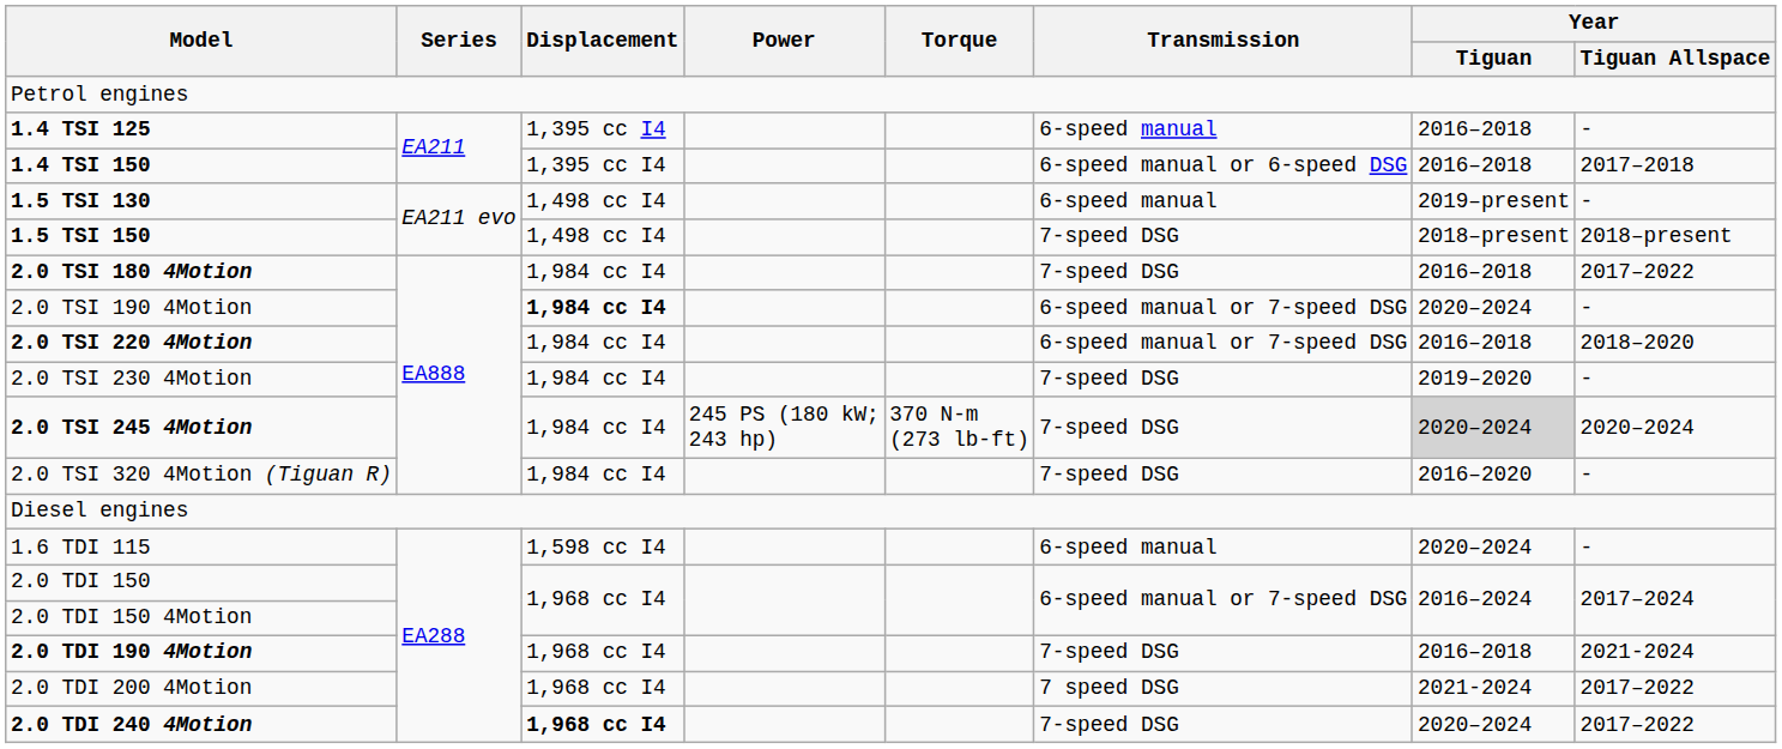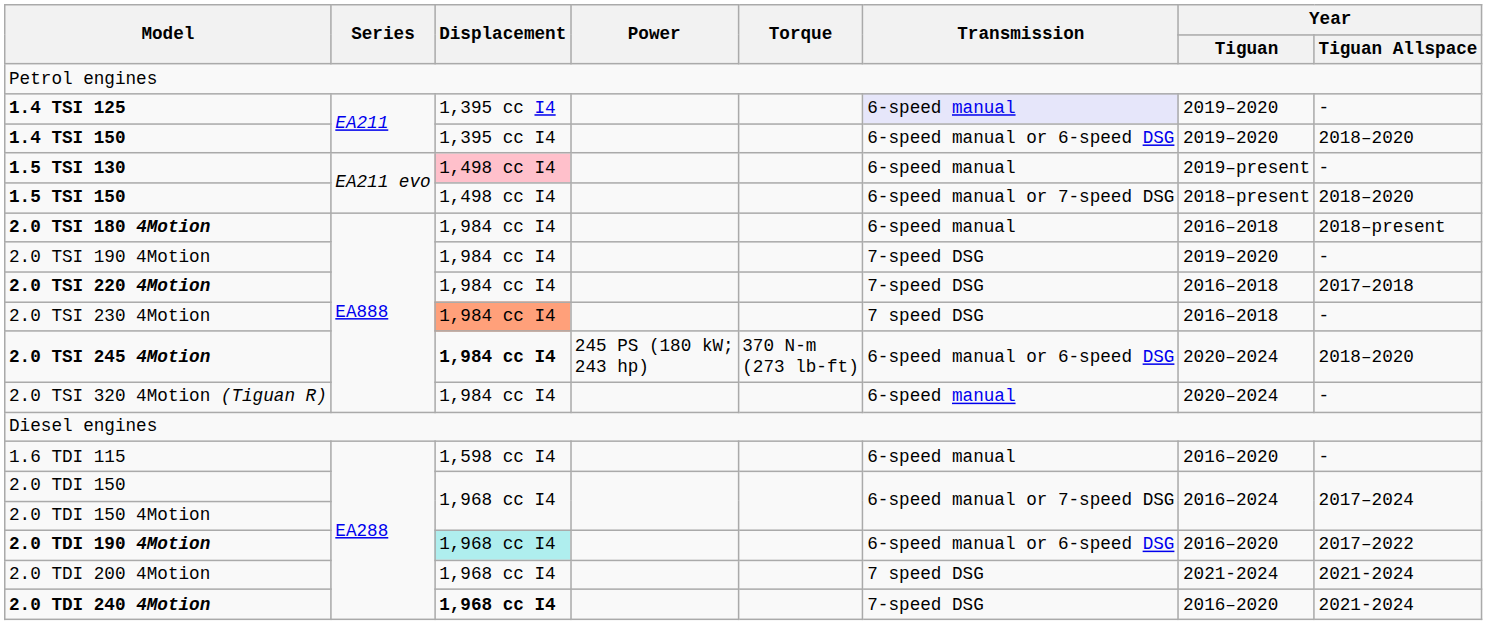 <table class="wikitable" style="text-align:left; font-size:90%;">
 <tr>
 <th rowspan="2">Model</th>
 <th rowspan="2">Series</th>
 <th rowspan="2">Displacement</th>
 <th rowspan="2">Power</th>
 <th rowspan="2">Torque</th>
 <th rowspan="2">Transmission</th>
 <th colspan="2">Year</th>
 </tr>
 <tr>
 <th>Tiguan</th>
 <th>Tiguan Allspace</th>
 </tr>
 <tr>
 <td colspan="8" >Petrol engines</td>
 </tr>
 <tr>
 <td><strong>1.4 TSI 125</strong></td>
 <td rowspan="2"><em><a href='#'>EA211</a></em></td>
 <td>1,395 cc <a href='#'>I4</a></td>
 <td></td>
 <td></td>
-<td>6-speed <a href='#'>manual</a></td>
-<td>2016–2018</td>
+<td style="background: lavender;">6-speed <a href='#'>manual</a></td>
+<td>2019–2020</td>
 <td>-</td>
 </tr>
 <tr>
 <td><strong>1.4 TSI 150</strong></td>
 <td>1,395 cc I4</td>
 <td></td>
 <td></td>
 <td>6-speed manual or 6-speed <a href='#'>DSG</a></td>
-<td>2016–2018</td>
-<td>2017–2018</td>
+<td>2019–2020</td>
+<td>2018–2020</td>
 </tr>
 <tr>
 <td><strong>1.5 TSI 130</strong></td>
 <td rowspan="2"><em>EA211 evo</em></td>
-<td>1,498 cc I4</td>
+<td style="background: pink;">1,498 cc I4</td>
 <td></td>
 <td></td>
 <td>6-speed manual</td>
 <td>2019–present</td>
 <td>-</td>
 </tr>
 <tr>
 <td><strong>1.5 TSI 150</strong></td>
 <td>1,498 cc I4</td>
 <td></td>
 <td></td>
-<td>7-speed DSG</td>
+<td>6-speed manual or 7-speed DSG</td>
 <td>2018–present</td>
-<td>2018–present</td>
+<td>2018–2020</td>
 </tr>
 <tr>
 <td><strong>2.0 TSI 180 <em>4Motion<strong><em></td>
 <td rowspan="6"></em><a href='#'>EA888</a><em></td>
 <td>1,984 cc I4</td>
 <td></td>
 <td></td>
-<td>7-speed DSG</td>
+<td>6-speed manual</td>
 <td>2016–2018</td>
-<td>2017–2022</td>
+<td>2018–present</td>
 </tr>
 <tr>
 <td></strong>2.0 TSI 190 </em>4Motion</em></strong></td>
-<td><strong>1,984 cc I4</strong></td>
-<td></td>
-<td></td>
-<td>6-speed manual or 7-speed DSG</td>
-<td>2020–2024</td>
-<td>-</td>
-</tr>
-<tr>
-<td><strong>2.0 TSI 220 <em>4Motion<strong><em></td>
-<td>1,984 cc I4</td>
-<td></td>
-<td></td>
-<td>6-speed manual or 7-speed DSG</td>
-<td>2016–2018</td>
-<td>2018–2020</td>
-</tr>
-<tr>
-<td></strong>2.0 TSI 230 </em>4Motion</em></strong></td>
 <td>1,984 cc I4</td>
 <td></td>
 <td></td>
 <td>7-speed DSG</td>
 <td>2019–2020</td>
 <td>-</td>
 </tr>
 <tr>
+<td><strong>2.0 TSI 220 <em>4Motion<strong><em></td>
+<td>1,984 cc I4</td>
+<td></td>
+<td></td>
+<td>7-speed DSG</td>
+<td>2016–2018</td>
+<td>2017–2018</td>
+</tr>
+<tr>
+<td></strong>2.0 TSI 230 </em>4Motion</em></strong></td>
+<td style="background: lightsalmon;">1,984 cc I4</td>
+<td></td>
+<td></td>
+<td>7 speed DSG</td>
+<td>2016–2018</td>
+<td>-</td>
+</tr>
+<tr>
 <td><strong>2.0 TSI 245 <em>4Motion<strong><em></td>
-<td>1,984 cc I4</td>
+<td><strong>1,984 cc I4</strong></td>
 <td>245 PS (180 kW;<br>243 hp)</td>
 <td>370 N-m<br>(273 lb-ft)</td>
-<td>7-speed DSG</td>
-<td style="background: lightgrey;">2020–2024</td>
+<td>6-speed manual or 6-speed <a href='#'>DSG</a></td>
 <td>2020–2024</td>
+<td>2018–2020</td>
 </tr>
 <tr>
 <td></strong>2.0 TSI 320 </em>4Motion<em> (Tiguan R)<strong></td>
 <td>1,984 cc I4</td>
 <td></td>
 <td></td>
-<td>7-speed DSG</td>
-<td>2016–2020</td>
+<td>6-speed <a href='#'>manual</a></td>
+<td>2020–2024</td>
 <td>-</td>
 </tr>
 <tr>
 <td colspan="8" >Diesel engines</td>
 </tr>
 <tr>
 <td></strong>1.6 TDI 115<strong></td>
 <td rowspan="6"></em><a href='#'>EA288</a><em></td>
 <td>1,598 cc I4</td>
 <td></td>
 <td></td>
 <td>6-speed manual</td>
-<td>2020–2024</td>
+<td>2016–2020</td>
 <td>-</td>
 </tr>
 <tr>
 <td></strong>2.0 TDI 150<strong></td>
 <td rowspan="2">1,968 cc I4</td>
 <td rowspan="2"></td>
 <td rowspan="2"></td>
 <td rowspan="2">6-speed manual or 7-speed DSG</td>
 <td rowspan="2">2016–2024</td>
 <td rowspan="2">2017–2024</td>
 </tr>
 <tr>
 <td></strong>2.0 TDI 150 </em>4Motion</em></strong></td>
 </tr>
 <tr>
 <td><strong>2.0 TDI 190 <em>4Motion<strong><em></td>
-<td>1,968 cc I4</td>
+<td style="background: paleturquoise;">1,968 cc I4</td>
 <td></td>
 <td></td>
-<td>7-speed DSG</td>
-<td>2016–2018</td>
-<td>2021-2024</td>
+<td>6-speed manual or 6-speed <a href='#'>DSG</a></td>
+<td>2016–2020</td>
+<td>2017–2022</td>
 </tr>
 <tr>
 <td></strong>2.0 TDI 200 </em>4Motion</em></strong></td>
 <td>1,968 cc I4</td>
 <td></td>
 <td></td>
 <td>7 speed DSG</td>
 <td>2021-2024</td>
-<td>2017–2022</td>
+<td>2021-2024</td>
 </tr>
 <tr>
 <td><strong>2.0 TDI 240 <em>4Motion<strong><em></td>
 <td><strong>1,968 cc I4</strong></td>
 <td></td>
 <td></td>
 <td>7-speed DSG</td>
-<td>2020–2024</td>
-<td>2017–2022</td>
+<td>2016–2020</td>
+<td>2021-2024</td>
 </tr>
 </table>
